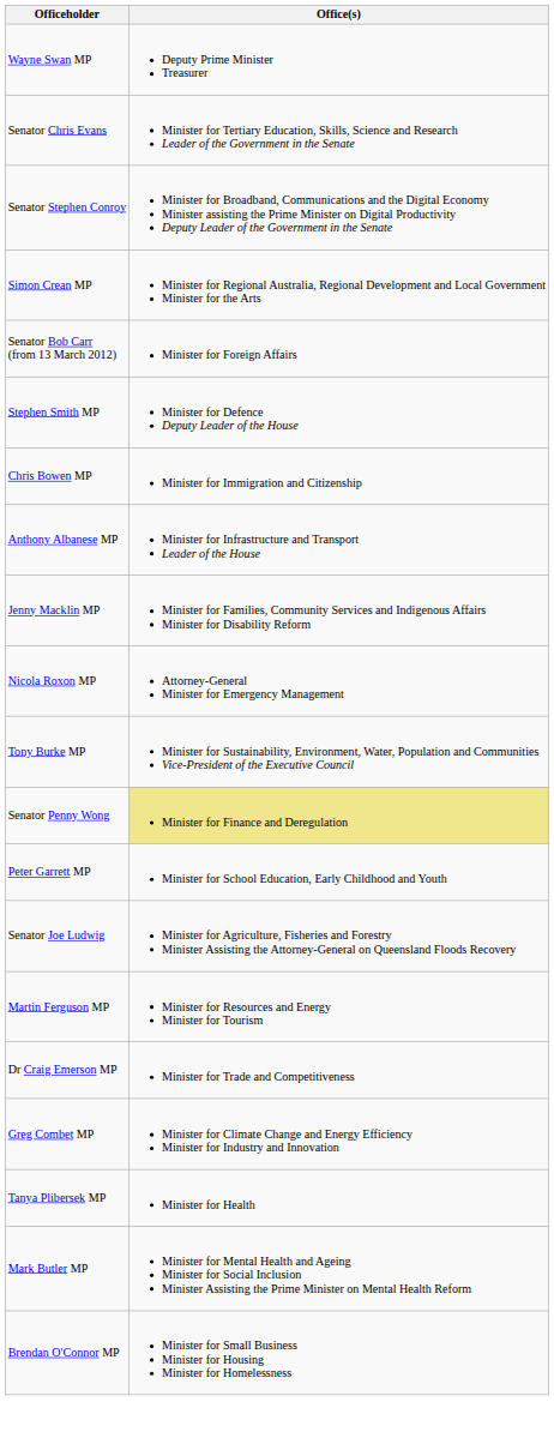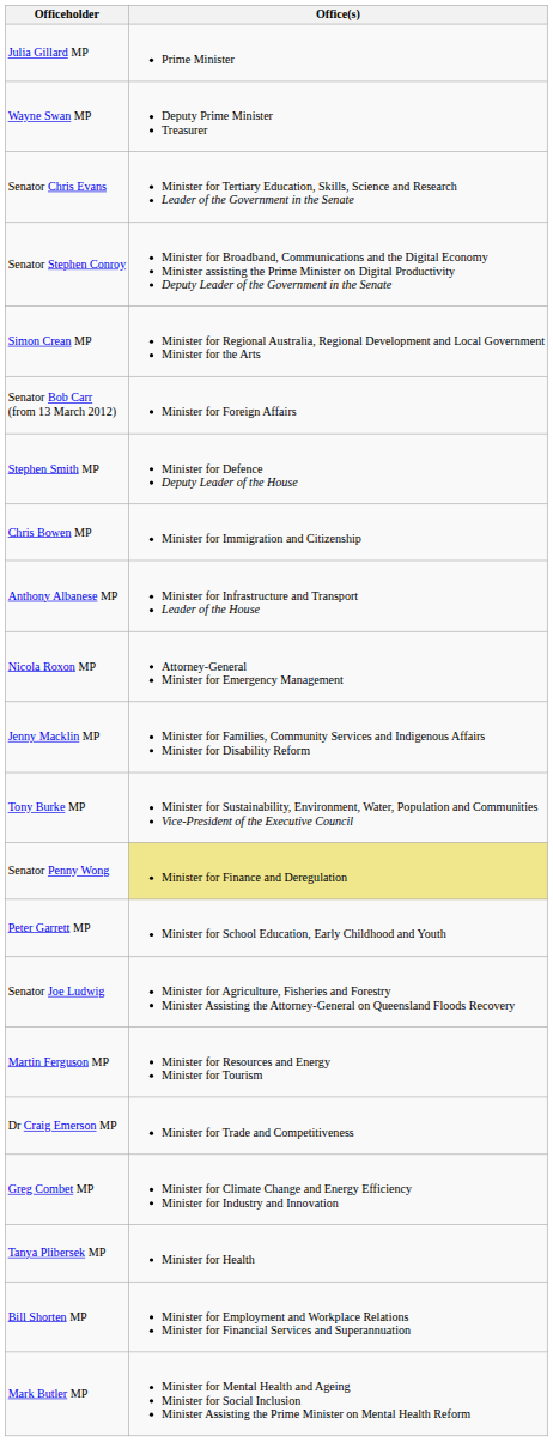 <table class="wikitable">
 <tr>
 <th>Officeholder</th>
 <th>Office(s)</th>
+</tr>
+<tr>
+<td><a href='#'>Julia Gillard</a> MP</td>
+<td><br><ul><li>Prime Minister</li></ul></td>
 </tr>
 <tr>
 <td><a href='#'>Wayne Swan</a> MP</td>
 <td><br><ul><li>Deputy Prime Minister</li><li>Treasurer</li></ul></td>
 </tr>
 <tr>
 <td>Senator <a href='#'>Chris Evans</a></td>
 <td><br><ul><li>Minister for Tertiary Education, Skills, Science and Research</li><li><em>Leader of the Government in the Senate</em></li></ul></td>
 </tr>
 <tr>
 <td>Senator <a href='#'>Stephen Conroy</a></td>
 <td><br><ul><li>Minister for Broadband, Communications and the Digital Economy</li><li>Minister assisting the Prime Minister on Digital Productivity</li><li><em>Deputy Leader of the Government in the Senate</em></li></ul></td>
 </tr>
 <tr>
 <td><a href='#'>Simon Crean</a> MP</td>
 <td><br><ul><li>Minister for Regional Australia, Regional Development and Local Government</li><li>Minister for the Arts</li></ul></td>
 </tr>
 <tr>
 <td>Senator <a href='#'>Bob Carr</a><br>(from 13 March 2012)</td>
 <td><br><ul><li>Minister for Foreign Affairs</li></ul></td>
 </tr>
 <tr>
 <td><a href='#'>Stephen Smith</a> MP</td>
 <td><br><ul><li>Minister for Defence</li><li><em>Deputy Leader of the House</em></li></ul></td>
 </tr>
 <tr>
 <td><a href='#'>Chris Bowen</a> MP</td>
 <td><br><ul><li>Minister for Immigration and Citizenship</li></ul></td>
 </tr>
 <tr>
 <td><a href='#'>Anthony Albanese</a> MP</td>
 <td><br><ul><li>Minister for Infrastructure and Transport</li><li><em>Leader of the House</em></li></ul></td>
 </tr>
 <tr>
+<td><a href='#'>Nicola Roxon</a> MP</td>
+<td><br><ul><li>Attorney-General</li><li>Minister for Emergency Management</li></ul></td>
+</tr>
+<tr>
 <td><a href='#'>Jenny Macklin</a> MP</td>
 <td><br><ul><li>Minister for Families, Community Services and Indigenous Affairs</li><li>Minister for Disability Reform</li></ul></td>
-</tr>
-<tr>
-<td><a href='#'>Nicola Roxon</a> MP</td>
-<td><br><ul><li>Attorney-General</li><li>Minister for Emergency Management</li></ul></td>
 </tr>
 <tr>
 <td><a href='#'>Tony Burke</a> MP</td>
 <td><br><ul><li>Minister for Sustainability, Environment, Water, Population and Communities</li><li><em>Vice-President of the Executive Council</em></li></ul></td>
 </tr>
 <tr>
 <td>Senator <a href='#'>Penny Wong</a></td>
 <td style="background: khaki;"><br><ul><li>Minister for Finance and Deregulation</li></ul></td>
 </tr>
 <tr>
 <td><a href='#'>Peter Garrett</a> MP</td>
 <td><br><ul><li>Minister for School Education, Early Childhood and Youth</li></ul></td>
 </tr>
 <tr>
 <td>Senator <a href='#'>Joe Ludwig</a></td>
 <td><br><ul><li>Minister for Agriculture, Fisheries and Forestry</li><li>Minister Assisting the Attorney-General on Queensland Floods Recovery</li></ul></td>
 </tr>
 <tr>
 <td><a href='#'>Martin Ferguson</a> MP</td>
 <td><br><ul><li>Minister for Resources and Energy</li><li>Minister for Tourism</li></ul></td>
 </tr>
 <tr>
 <td>Dr <a href='#'>Craig Emerson</a> MP</td>
 <td><br><ul><li>Minister for Trade and Competitiveness</li></ul></td>
 </tr>
 <tr>
 <td><a href='#'>Greg Combet</a> MP</td>
 <td><br><ul><li>Minister for Climate Change and Energy Efficiency</li><li>Minister for Industry and Innovation</li></ul></td>
 </tr>
 <tr>
 <td><a href='#'>Tanya Plibersek</a> MP</td>
 <td><br><ul><li>Minister for Health</li></ul></td>
 </tr>
 <tr>
+<td><a href='#'>Bill Shorten</a> MP</td>
+<td><br><ul><li>Minister for Employment and Workplace Relations</li><li>Minister for Financial Services and Superannuation</li></ul></td>
+</tr>
+<tr>
 <td><a href='#'>Mark Butler</a> MP</td>
 <td><br><ul><li>Minister for Mental Health and Ageing</li><li>Minister for Social Inclusion</li><li>Minister Assisting the Prime Minister on Mental Health Reform</li></ul></td>
 </tr>
-<tr>
-<td><a href='#'>Brendan O'Connor</a> MP</td>
-<td><br><ul><li>Minister for Small Business</li><li>Minister for Housing</li><li>Minister for Homelessness</li></ul></td>
-</tr>
 </table>
